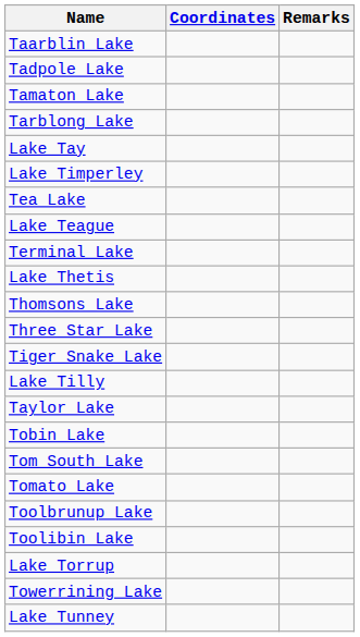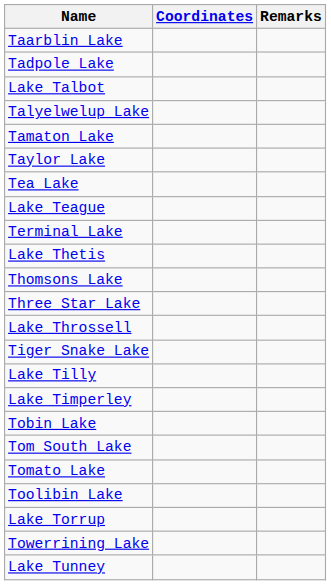 <table class="wikitable">
 <tr>
 <th>Name</th>
 <th><a href='#'>Coordinates</a></th>
 <th>Remarks</th>
 </tr>
 <tr>
 <td><a href='#'>Taarblin Lake</a></td>
 <td></td>
 <td></td>
 </tr>
 <tr>
 <td><a href='#'>Tadpole Lake</a></td>
 <td></td>
 <td></td>
 </tr>
 <tr>
+<td><a href='#'>Lake Talbot</a></td>
+<td></td>
+<td></td>
+</tr>
+<tr>
+<td><a href='#'>Talyelwelup Lake</a></td>
+<td></td>
+<td></td>
+</tr>
+<tr>
 <td><a href='#'>Tamaton Lake</a></td>
 <td></td>
 <td></td>
 </tr>
 <tr>
-<td><a href='#'>Tarblong Lake</a></td>
-<td></td>
-<td></td>
-</tr>
-<tr>
-<td><a href='#'>Lake Tay</a></td>
-<td></td>
-<td></td>
-</tr>
-<tr>
-<td><a href='#'>Lake Timperley</a></td>
+<td><a href='#'>Taylor Lake</a></td>
 <td></td>
 <td></td>
 </tr>
 <tr>
 <td><a href='#'>Tea Lake</a></td>
 <td></td>
 <td></td>
 </tr>
 <tr>
 <td><a href='#'>Lake Teague</a></td>
 <td></td>
 <td></td>
 </tr>
 <tr>
 <td><a href='#'>Terminal Lake</a></td>
 <td></td>
 <td></td>
 </tr>
 <tr>
 <td><a href='#'>Lake Thetis</a></td>
 <td></td>
 <td></td>
 </tr>
 <tr>
 <td><a href='#'>Thomsons Lake</a></td>
 <td></td>
 <td></td>
 </tr>
 <tr>
 <td><a href='#'>Three Star Lake</a></td>
 <td></td>
 <td></td>
 </tr>
 <tr>
+<td><a href='#'>Lake Throssell</a></td>
+<td></td>
+<td></td>
+</tr>
+<tr>
 <td><a href='#'>Tiger Snake Lake</a></td>
 <td></td>
 <td></td>
 </tr>
 <tr>
 <td><a href='#'>Lake Tilly</a></td>
 <td></td>
 <td></td>
 </tr>
 <tr>
-<td><a href='#'>Taylor Lake</a></td>
+<td><a href='#'>Lake Timperley</a></td>
 <td></td>
 <td></td>
 </tr>
 <tr>
 <td><a href='#'>Tobin Lake</a></td>
 <td></td>
 <td></td>
 </tr>
 <tr>
 <td><a href='#'>Tom South Lake</a></td>
 <td></td>
 <td></td>
 </tr>
 <tr>
 <td><a href='#'>Tomato Lake</a></td>
-<td></td>
-<td></td>
-</tr>
-<tr>
-<td><a href='#'>Toolbrunup Lake</a></td>
 <td></td>
 <td></td>
 </tr>
 <tr>
 <td><a href='#'>Toolibin Lake</a></td>
 <td></td>
 <td></td>
 </tr>
 <tr>
 <td><a href='#'>Lake Torrup</a></td>
 <td></td>
 <td></td>
 </tr>
 <tr>
 <td><a href='#'>Towerrining Lake</a></td>
 <td></td>
 <td></td>
 </tr>
 <tr>
 <td><a href='#'>Lake Tunney</a></td>
 <td></td>
 <td></td>
 </tr>
 </table>
